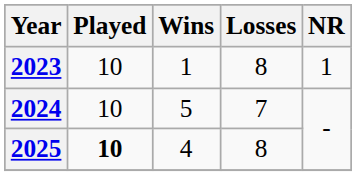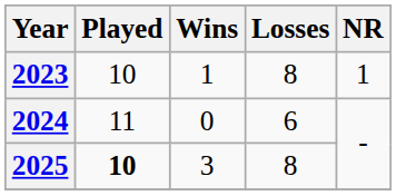 <table class="wikitable sortable" style="text-align:center;font-size:91%;">
 <tr>
 <th>Year</th>
 <th>Played</th>
 <th>Wins</th>
 <th>Losses</th>
 <th>NR</th>
 </tr>
 <tr>
 <th><a href='#'>2023</a></th>
 <td>10</td>
 <td>1</td>
 <td>8</td>
 <td>1</td>
 </tr>
 <tr>
 <th><a href='#'>2024</a></th>
-<td>10</td>
-<td>5</td>
-<td>7</td>
+<td>11</td>
+<td>0</td>
+<td>6</td>
 <td rowspan="2">-</td>
 </tr>
 <tr>
 <th><a href='#'>2025</a></th>
 <td><strong>10</strong></td>
-<td>4</td>
+<td>3</td>
 <td>8</td>
 </tr>
 <tr>
 </tr>
 </table>
